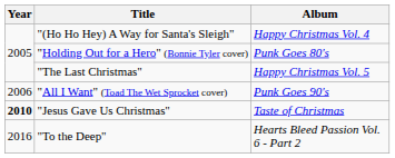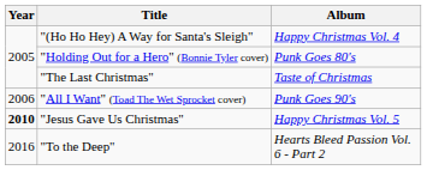 <table class="wikitable">
 <tr>
 <th>Year</th>
 <th>Title</th>
 <th style="width:175px;">Album</th>
 </tr>
 <tr>
 <td style="text-align:center;" rowspan="3">2005</td>
 <td>"(Ho Ho Hey) A Way for Santa's Sleigh"</td>
 <td><em><a href='#'>Happy Christmas Vol. 4</a></em></td>
 </tr>
 <tr>
 <td>"<a href='#'>Holding Out for a Hero</a>" <small>(<a href='#'>Bonnie Tyler</a> cover)</small></td>
 <td><em><a href='#'>Punk Goes 80's</a></em></td>
 </tr>
 <tr>
 <td>"The Last Christmas"</td>
-<td><em><a href='#'>Happy Christmas Vol. 5</a></em></td>
+<td><em><a href='#'>Taste of Christmas</a></em></td>
 </tr>
 <tr>
 <td style="text-align:center;">2006</td>
 <td>"<a href='#'>All I Want</a>" <small>(<a href='#'>Toad The Wet Sprocket</a> cover)</small></td>
 <td><em><a href='#'>Punk Goes 90's</a></em></td>
 </tr>
 <tr>
 <td style="text-align:center;"><strong>2010</strong></td>
 <td>"Jesus Gave Us Christmas"</td>
-<td><em><a href='#'>Taste of Christmas</a></em></td>
+<td><em><a href='#'>Happy Christmas Vol. 5</a></em></td>
 </tr>
 <tr>
 <td style="text-align:center;">2016</td>
 <td>"To the Deep"</td>
 <td><em>Hearts Bleed Passion Vol. 6 - Part 2</em></td>
 </tr>
 </table>
